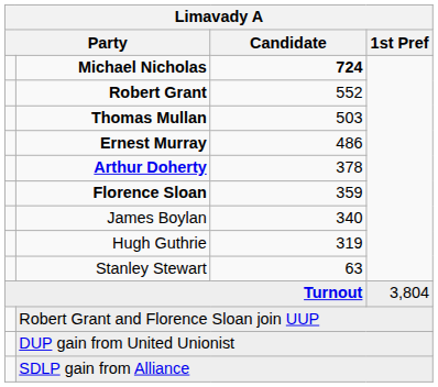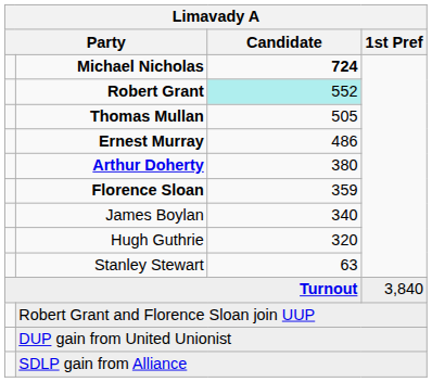 <table class="wikitable">
 <tr>
 <th colspan="4" align="center">Limavady A</th>
 </tr>
 <tr>
 <th colspan="2" align="center" width=200>Party</th>
 <th width=150>Candidate</th>
 <th width=60>1st Pref</th>
 </tr>
 <tr>
 <td></td>
 <td align="right"><strong>Michael Nicholas</strong></td>
 <td align="right"><strong>724</strong></td>
 </tr>
 <tr>
 <td></td>
 <td align="right"><strong>Robert Grant</strong></td>
-<td align="right">552</td>
+<td align="right" style="background: paleturquoise;">552</td>
 </tr>
 <tr>
 <td></td>
 <td align="right"><strong>Thomas Mullan</strong></td>
-<td align="right">503</td>
+<td align="right">505</td>
 </tr>
 <tr>
 <td></td>
 <td align="right"><strong>Ernest Murray</strong></td>
 <td align="right">486</td>
 </tr>
 <tr>
 <td></td>
 <td align="right"><strong><a href='#'>Arthur Doherty</a></strong></td>
-<td align="right">378</td>
+<td align="right">380</td>
 </tr>
 <tr>
 <td></td>
 <td align="right"><strong>Florence Sloan</strong></td>
 <td align="right">359</td>
 </tr>
 <tr>
 <td></td>
 <td align="right">James Boylan</td>
 <td align="right">340</td>
 </tr>
 <tr>
 <td></td>
 <td align="right">Hugh Guthrie</td>
-<td align="right">319</td>
+<td align="right">320</td>
 </tr>
 <tr>
 <td></td>
 <td align="right">Stanley Stewart</td>
 <td align="right">63</td>
 </tr>
 <tr bgcolor="EEEEEE">
 <td colspan=3 align="right"><strong><a href='#'>Turnout</a></strong></td>
-<td align="right">3,804</td>
+<td align="right">3,840</td>
 </tr>
 <tr>
 <td bgcolor=></td>
 <td colspan=3 bgcolor="EEEEEE">Robert Grant and Florence Sloan join <a href='#'>UUP</a></td>
 </tr>
 <tr>
 <td bgcolor=></td>
 <td colspan=3 bgcolor="EEEEEE"><a href='#'>DUP</a> gain from United Unionist</td>
 </tr>
 <tr>
 <td bgcolor=></td>
 <td colspan=3 bgcolor="EEEEEE"><a href='#'>SDLP</a> gain from <a href='#'>Alliance</a></td>
 </tr>
 </table>
